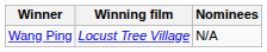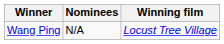 <table class="wikitable">
 <tr>
 <th>Winner</th>
+<th>Nominees</th>
 <th>Winning film</th>
-<th>Nominees</th>
 </tr>
 <tr>
 <td><a href='#'>Wang Ping</a></td>
+<td>N/A</td>
 <td><em><a href='#'>Locust Tree Village</a></em></td>
-<td>N/A</td>
 </tr>
 </table>
